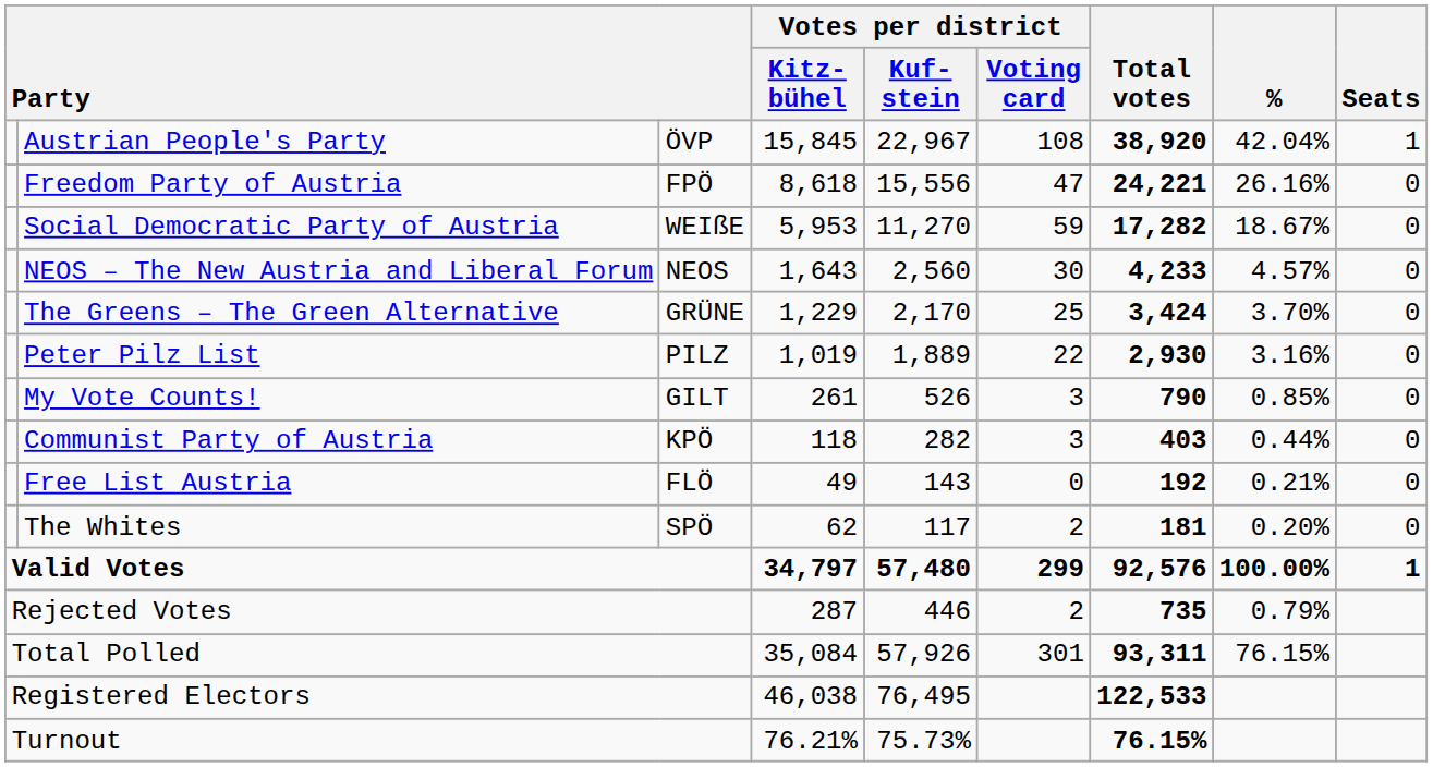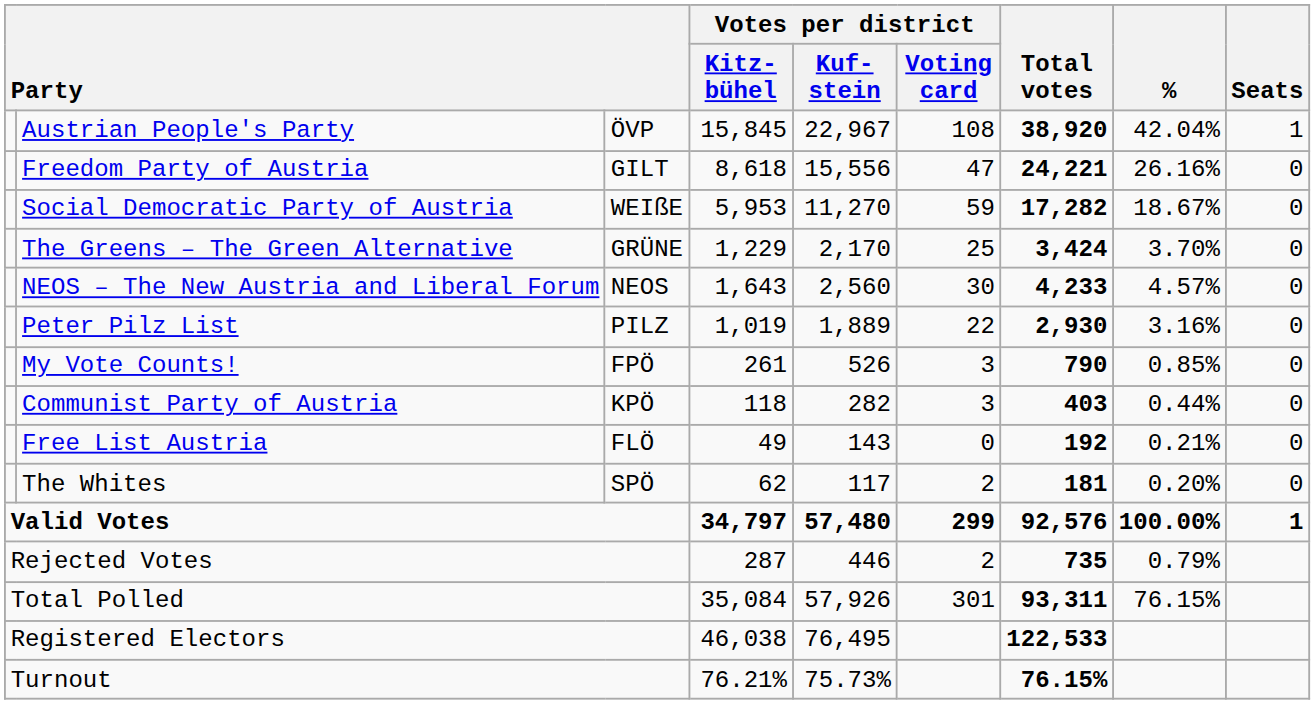 <table class="wikitable" border="1" style="text-align:right;">
 <tr>
 <th style="text-align:left;" valign=bottom rowspan=2 colspan=3>Party</th>
 <th colspan=3>Votes per district</th>
 <th align=center valign=bottom rowspan=2 width="50">Total<br>votes</th>
 <th align=center valign=bottom rowspan=2 width="50">%</th>
 <th align=center valign=bottom rowspan=2>Seats</th>
 </tr>
 <tr>
 <th align=center valign=bottom width="50"><a href='#'>Kitz-<br>bühel</a></th>
 <th align=center valign=bottom width="50"><a href='#'>Kuf-<br>stein</a></th>
 <th align=center valign=bottom width="50"><a href='#'>Voting<br>card</a></th>
 </tr>
 <tr>
 <td></td>
 <td align=left><a href='#'>Austrian People's Party</a></td>
 <td align=left>ÖVP</td>
 <td>15,845</td>
 <td>22,967</td>
 <td>108</td>
 <td><strong>38,920</strong></td>
 <td>42.04%</td>
 <td>1</td>
 </tr>
 <tr>
 <td></td>
 <td align=left><a href='#'>Freedom Party of Austria</a></td>
-<td align=left>FPÖ</td>
+<td align=left>GILT</td>
 <td>8,618</td>
 <td>15,556</td>
 <td>47</td>
 <td><strong>24,221</strong></td>
 <td>26.16%</td>
 <td>0</td>
 </tr>
 <tr>
 <td></td>
 <td align=left><a href='#'>Social Democratic Party of Austria</a></td>
 <td align=left>WEIßE</td>
 <td>5,953</td>
 <td>11,270</td>
 <td>59</td>
 <td><strong>17,282</strong></td>
 <td>18.67%</td>
 <td>0</td>
 </tr>
 <tr>
 <td></td>
+<td align=left><a href='#'>The Greens – The Green Alternative</a></td>
+<td align=left>GRÜNE</td>
+<td>1,229</td>
+<td>2,170</td>
+<td>25</td>
+<td><strong>3,424</strong></td>
+<td>3.70%</td>
+<td>0</td>
+</tr>
+<tr>
+<td></td>
 <td align=left style="white-space: nowrap;"><a href='#'>NEOS – The New Austria and Liberal Forum</a></td>
 <td align=left>NEOS</td>
 <td>1,643</td>
 <td>2,560</td>
 <td>30</td>
 <td><strong>4,233</strong></td>
 <td>4.57%</td>
-<td>0</td>
-</tr>
-<tr>
-<td></td>
-<td align=left><a href='#'>The Greens – The Green Alternative</a></td>
-<td align=left>GRÜNE</td>
-<td>1,229</td>
-<td>2,170</td>
-<td>25</td>
-<td><strong>3,424</strong></td>
-<td>3.70%</td>
 <td>0</td>
 </tr>
 <tr>
 <td></td>
 <td align=left><a href='#'>Peter Pilz List</a></td>
 <td align=left>PILZ</td>
 <td>1,019</td>
 <td>1,889</td>
 <td>22</td>
 <td><strong>2,930</strong></td>
 <td>3.16%</td>
 <td>0</td>
 </tr>
 <tr>
 <td></td>
 <td align=left><a href='#'>My Vote Counts!</a></td>
-<td align=left>GILT</td>
+<td align=left>FPÖ</td>
 <td>261</td>
 <td>526</td>
 <td>3</td>
 <td><strong>790</strong></td>
 <td>0.85%</td>
 <td>0</td>
 </tr>
 <tr>
 <td></td>
 <td align=left><a href='#'>Communist Party of Austria</a></td>
 <td align=left>KPÖ</td>
 <td>118</td>
 <td>282</td>
 <td>3</td>
 <td><strong>403</strong></td>
 <td>0.44%</td>
 <td>0</td>
 </tr>
 <tr>
 <td></td>
 <td align=left><a href='#'>Free List Austria</a></td>
 <td align=left>FLÖ</td>
 <td>49</td>
 <td>143</td>
 <td>0</td>
 <td><strong>192</strong></td>
 <td>0.21%</td>
 <td>0</td>
 </tr>
 <tr>
 <td></td>
 <td align=left>The Whites</td>
 <td align=left>SPÖ</td>
 <td>62</td>
 <td>117</td>
 <td>2</td>
 <td><strong>181</strong></td>
 <td>0.20%</td>
 <td>0</td>
 </tr>
 <tr style="font-weight:bold">
 <td align=left colspan=3>Valid Votes</td>
 <td>34,797</td>
 <td>57,480</td>
 <td>299</td>
 <td>92,576</td>
 <td>100.00%</td>
 <td>1</td>
 </tr>
 <tr>
 <td align=left colspan=3>Rejected Votes</td>
 <td>287</td>
 <td>446</td>
 <td>2</td>
 <td><strong>735</strong></td>
 <td>0.79%</td>
 <td></td>
 </tr>
 <tr>
 <td align=left colspan=3>Total Polled</td>
 <td>35,084</td>
 <td>57,926</td>
 <td>301</td>
 <td><strong>93,311</strong></td>
 <td>76.15%</td>
 <td></td>
 </tr>
 <tr>
 <td align=left colspan=3>Registered Electors</td>
 <td>46,038</td>
 <td>76,495</td>
 <td></td>
 <td><strong>122,533</strong></td>
 <td></td>
 <td></td>
 </tr>
 <tr>
 <td align=left colspan=3>Turnout</td>
 <td>76.21%</td>
 <td>75.73%</td>
 <td></td>
 <td><strong>76.15%</strong></td>
 <td></td>
 <td></td>
 </tr>
 </table>
